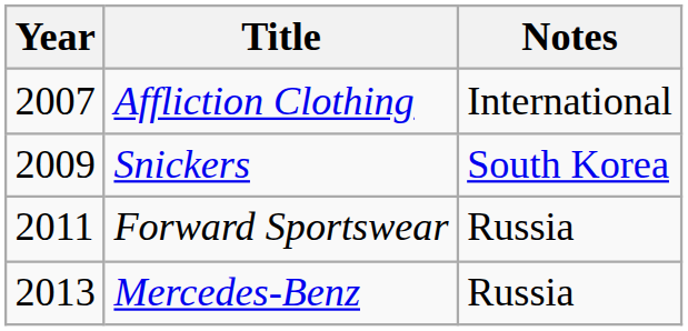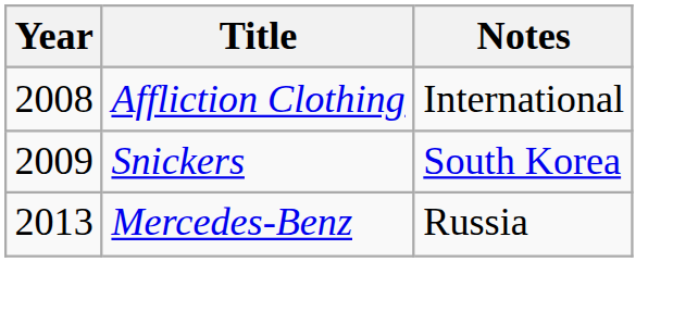 <table class="wikitable sortable">
 <tr>
 <th>Year</th>
 <th>Title</th>
 <th>Notes</th>
 </tr>
 <tr>
-<td>2007</td>
+<td>2008</td>
 <td><em><a href='#'>Affliction Clothing</a></em></td>
 <td>International</td>
 </tr>
 <tr>
 <td>2009</td>
 <td><em><a href='#'>Snickers</a></em></td>
 <td><a href='#'>South Korea</a></td>
 </tr>
 <tr>
-<td>2011</td>
-<td><em>Forward Sportswear</em></td>
-<td>Russia</td>
-</tr>
-<tr>
 <td>2013</td>
 <td><em><a href='#'>Mercedes-Benz</a></em></td>
 <td>Russia</td>
 </tr>
 </table>
